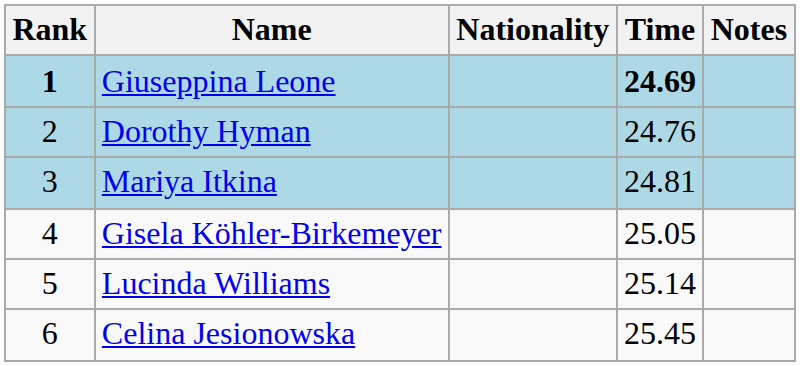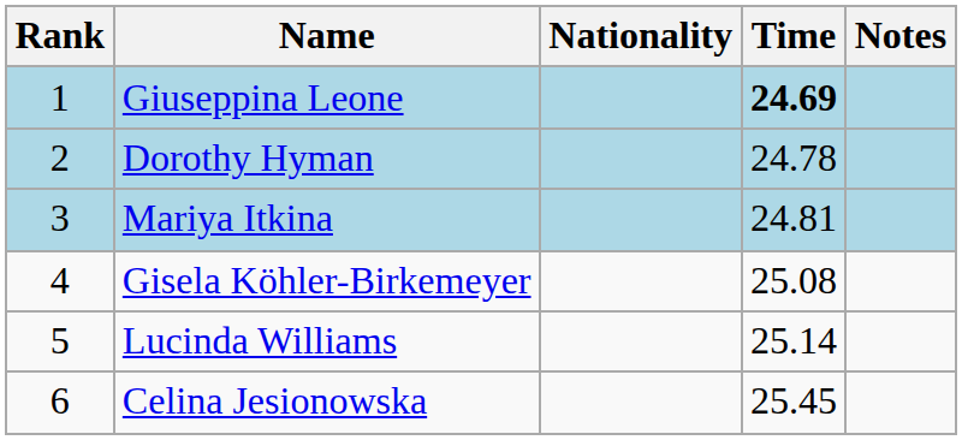 <table class="wikitable sortable" style="text-align:center">
 <tr>
 <th>Rank</th>
 <th>Name</th>
 <th>Nationality</th>
 <th>Time</th>
 <th>Notes</th>
 </tr>
 <tr bgcolor=lightblue>
-<td><strong>1</strong></td>
+<td>1</td>
 <td align=left><a href='#'>Giuseppina Leone</a></td>
 <td align=left></td>
 <td><strong>24.69</strong></td>
 <td></td>
 </tr>
 <tr bgcolor=lightblue>
 <td>2</td>
 <td align=left><a href='#'>Dorothy Hyman</a></td>
 <td align=left></td>
-<td>24.76</td>
+<td>24.78</td>
 <td></td>
 </tr>
 <tr bgcolor=lightblue>
 <td>3</td>
 <td align=left><a href='#'>Mariya Itkina</a></td>
 <td align=left></td>
 <td>24.81</td>
 <td></td>
 </tr>
 <tr>
 <td>4</td>
 <td align=left><a href='#'>Gisela Köhler-Birkemeyer</a></td>
 <td align=left></td>
-<td>25.05</td>
+<td>25.08</td>
 <td></td>
 </tr>
 <tr>
 <td>5</td>
 <td align=left><a href='#'>Lucinda Williams</a></td>
 <td align=left></td>
 <td>25.14</td>
 <td></td>
 </tr>
 <tr>
 <td>6</td>
 <td align=left><a href='#'>Celina Jesionowska</a></td>
 <td align=left></td>
 <td>25.45</td>
 <td></td>
 </tr>
 <tr>
 </tr>
 </table>
